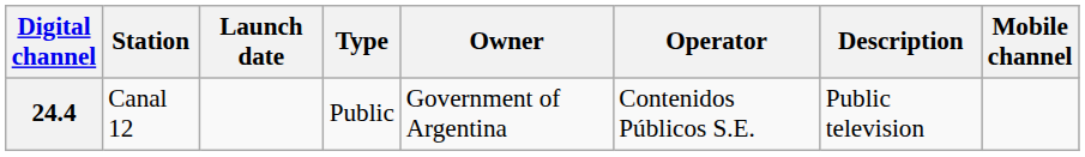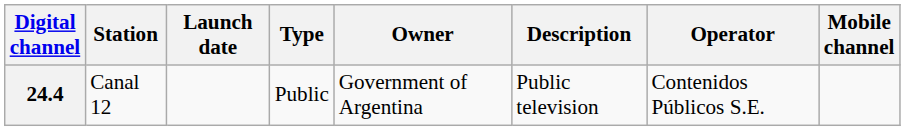 <table class="wikitable sortable" style="font-size: 90%;">
 <tr>
 <th><a href='#'>Digital<br>channel</a></th>
 <th>Station</th>
 <th>Launch date</th>
 <th>Type</th>
 <th>Owner</th>
+<th>Description</th>
 <th>Operator</th>
-<th>Description</th>
 <th>Mobile<br>channel</th>
 </tr>
 <tr>
 <th>24.4</th>
 <td>Canal 12</td>
 <td></td>
 <td>Public</td>
 <td>Government of Argentina</td>
+<td>Public television</td>
 <td>Contenidos Públicos S.E.</td>
-<td>Public television</td>
 <td></td>
 </tr>
 </table>
